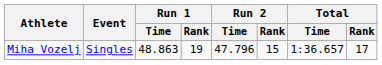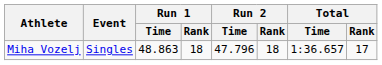 <table class="wikitable" style="font-size:90%">
 <tr>
 <th rowspan="2">Athlete</th>
 <th rowspan="2">Event</th>
 <th colspan="2">Run 1</th>
 <th colspan="2">Run 2</th>
 <th colspan="2">Total</th>
 </tr>
 <tr style="font-size:95%">
 <th>Time</th>
 <th>Rank</th>
 <th>Time</th>
 <th>Rank</th>
 <th>Time</th>
 <th>Rank</th>
 </tr>
 <tr align=center>
 <td align=left><a href='#'>Miha Vozelj</a></td>
 <td align=left><a href='#'>Singles</a></td>
 <td>48.863</td>
-<td>19</td>
+<td>18</td>
 <td>47.796</td>
-<td>15</td>
+<td>18</td>
 <td>1:36.657</td>
 <td>17</td>
 </tr>
 </table>
